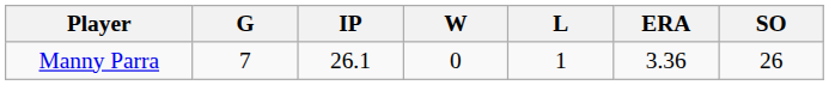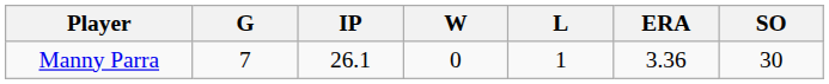 <table class="wikitable sortable">
 <tr>
 <th bgcolor="#DDDDFF" width="16%">Player</th>
 <th bgcolor="#DDDDFF" width="9%">G</th>
 <th bgcolor="#DDDDFF" width="9%">IP</th>
 <th bgcolor="#DDDDFF" width="9%">W</th>
 <th bgcolor="#DDDDFF" width="9%">L</th>
 <th bgcolor="#DDDDFF" width="9%">ERA</th>
 <th bgcolor="#DDDDFF" width="9%">SO</th>
 </tr>
 <tr align=center>
 <td><a href='#'>Manny Parra</a></td>
 <td>7</td>
 <td>26.1</td>
 <td>0</td>
 <td>1</td>
 <td>3.36</td>
-<td>26</td>
+<td>30</td>
 </tr>
 </table>
